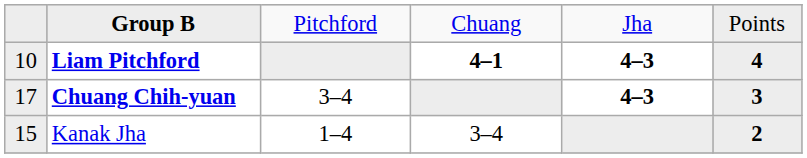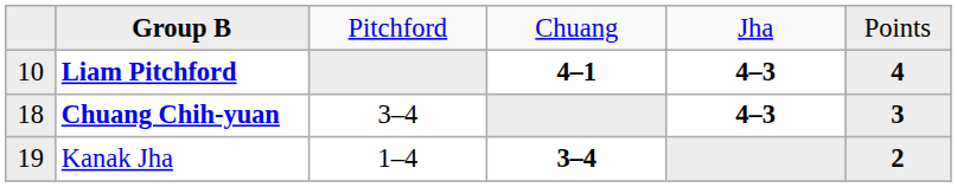 <table class="wikitable" style="font-size:90%">
 <tr style="text-align:center;">
 <td style="background-color:#ededed;" width="20"></td>
 <td style="background-color:#ededed;" width="130" style="text-align:center;"><strong>Group B</strong></td>
 <td width="90"> <a href='#'>Pitchford</a></td>
 <td width="90"> <a href='#'>Chuang</a></td>
 <td width="90"> <a href='#'>Jha</a></td>
 <td style="background-color:#ededed;" width="50">Points</td>
 </tr>
 <tr style="text-align:center;background-color:#ffffff;">
 <td style="background-color:#ededed;">10</td>
 <td style="text-align:left;"> <strong><a href='#'>Liam Pitchford</a></strong></td>
 <td style="background-color:#ededed;"></td>
 <td><strong>4–1</strong></td>
 <td><strong>4–3</strong></td>
 <td style="background-color:#ededed;"><strong>4</strong></td>
 </tr>
 <tr style="text-align:center;background-color:#ffffff;">
-<td style="background-color:#ededed;">17</td>
+<td style="background-color:#ededed;">18</td>
 <td style="text-align:left;"> <strong><a href='#'>Chuang Chih-yuan</a></strong></td>
 <td>3–4</td>
 <td style="background-color:#ededed;"></td>
 <td><strong>4–3</strong></td>
 <td style="background-color:#ededed;"><strong>3</strong></td>
 </tr>
 <tr style="text-align:center;background-color:#ffffff;">
-<td style="background-color:#ededed;">15</td>
+<td style="background-color:#ededed;">19</td>
 <td style="text-align:left;"> <a href='#'>Kanak Jha</a></td>
 <td>1–4</td>
-<td>3–4</td>
+<td><strong>3–4</strong></td>
 <td style="background-color:#ededed;"></td>
 <td style="background-color:#ededed;"><strong>2</strong></td>
 </tr>
 </table>
